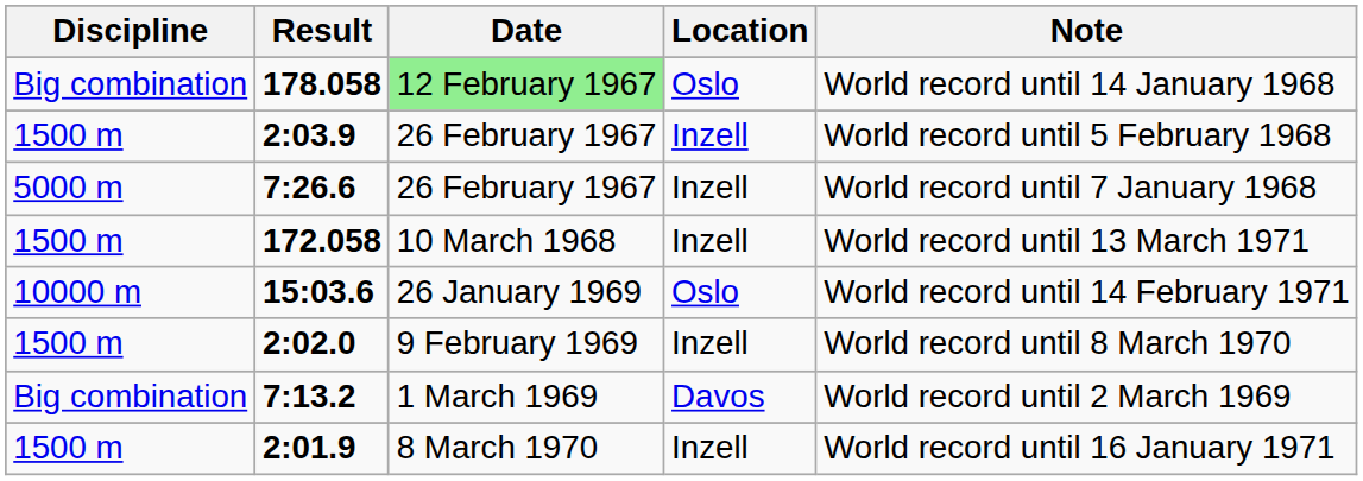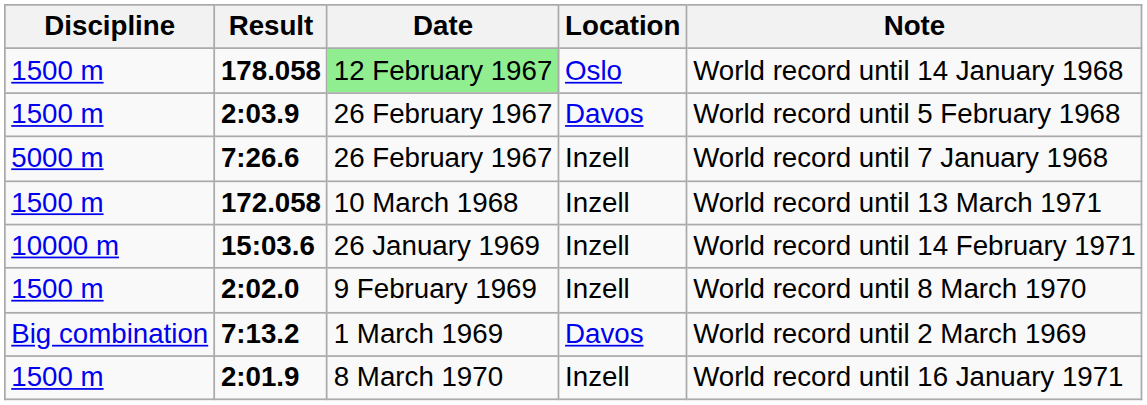 <table class='wikitable'>
 <tr>
 <th>Discipline</th>
 <th>Result</th>
 <th>Date</th>
 <th>Location</th>
 <th>Note</th>
 </tr>
 <tr>
-<td><a href='#'>Big combination</a></td>
+<td><a href='#'>1500 m</a></td>
 <td><strong>178.058</strong></td>
 <td style="background: lightgreen;">12 February 1967</td>
 <td align=left><a href='#'>Oslo</a></td>
 <td>World record until 14 January 1968</td>
 </tr>
 <tr>
 <td><a href='#'>1500 m</a></td>
 <td><strong>2:03.9</strong></td>
 <td>26 February 1967</td>
-<td align=left><a href='#'>Inzell</a></td>
+<td align=left><a href='#'>Davos</a></td>
 <td>World record until 5 February 1968</td>
 </tr>
 <tr>
 <td><a href='#'>5000 m</a></td>
 <td><strong>7:26.6</strong></td>
 <td>26 February 1967</td>
 <td align=left>Inzell</td>
 <td>World record until 7 January 1968</td>
 </tr>
 <tr>
 <td><a href='#'>1500 m</a></td>
 <td><strong>172.058</strong></td>
 <td>10 March 1968</td>
 <td align=left>Inzell</td>
 <td>World record until 13 March 1971</td>
 </tr>
 <tr>
 <td><a href='#'>10000 m</a></td>
 <td><strong>15:03.6</strong></td>
 <td>26 January 1969</td>
-<td align=left><a href='#'>Oslo</a></td>
+<td align=left>Inzell</td>
 <td>World record until 14 February 1971</td>
 </tr>
 <tr>
 <td><a href='#'>1500 m</a></td>
 <td><strong>2:02.0</strong></td>
 <td>9 February 1969</td>
 <td align=left>Inzell</td>
 <td>World record until 8 March 1970</td>
 </tr>
 <tr>
 <td><a href='#'>Big combination</a></td>
 <td><strong>7:13.2</strong></td>
 <td>1 March 1969</td>
 <td align=left><a href='#'>Davos</a></td>
 <td>World record until 2 March 1969</td>
 </tr>
 <tr>
 <td><a href='#'>1500 m</a></td>
 <td><strong>2:01.9</strong></td>
 <td>8 March 1970</td>
 <td align=left>Inzell</td>
 <td>World record until 16 January 1971</td>
 </tr>
 </table>
